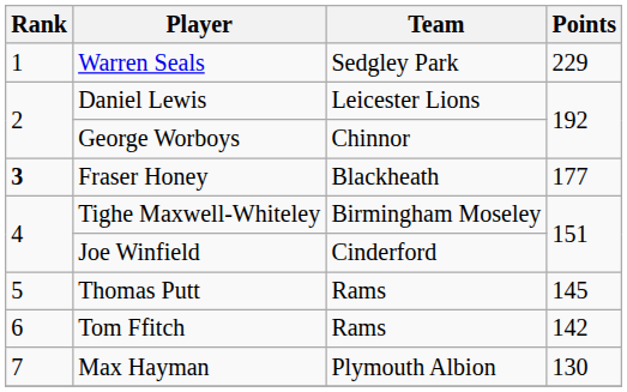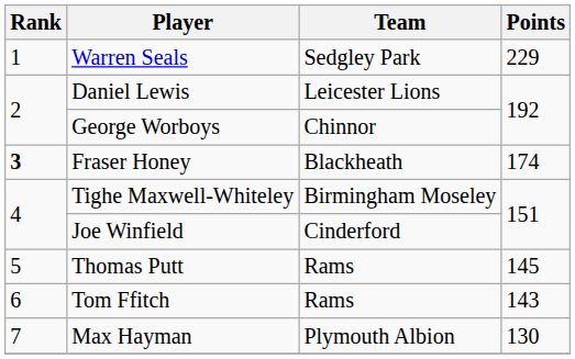 <table class="wikitable">
 <tr>
 <th>Rank</th>
 <th>Player</th>
 <th>Team</th>
 <th>Points</th>
 </tr>
 <tr>
 <td>1</td>
 <td><a href='#'>Warren Seals</a></td>
 <td>Sedgley Park</td>
 <td>229</td>
 </tr>
 <tr>
 <td rowspan=2>2</td>
 <td>Daniel Lewis</td>
 <td>Leicester Lions</td>
 <td rowspan=2>192</td>
 </tr>
 <tr>
 <td>George Worboys</td>
 <td>Chinnor</td>
 </tr>
 <tr>
 <td><strong>3</strong></td>
 <td>Fraser Honey</td>
 <td>Blackheath</td>
-<td>177</td>
+<td>174</td>
 </tr>
 <tr>
 <td rowspan=2>4</td>
 <td>Tighe Maxwell-Whiteley</td>
 <td>Birmingham Moseley</td>
 <td rowspan=2>151</td>
 </tr>
 <tr>
 <td>Joe Winfield</td>
 <td>Cinderford</td>
 </tr>
 <tr>
 <td>5</td>
 <td>Thomas Putt</td>
 <td>Rams</td>
 <td>145</td>
 </tr>
 <tr>
 <td>6</td>
 <td>Tom Ffitch</td>
 <td>Rams</td>
-<td>142</td>
+<td>143</td>
 </tr>
 <tr>
 <td>7</td>
 <td>Max Hayman</td>
 <td>Plymouth Albion</td>
 <td>130</td>
 </tr>
 <tr>
 </tr>
 </table>
